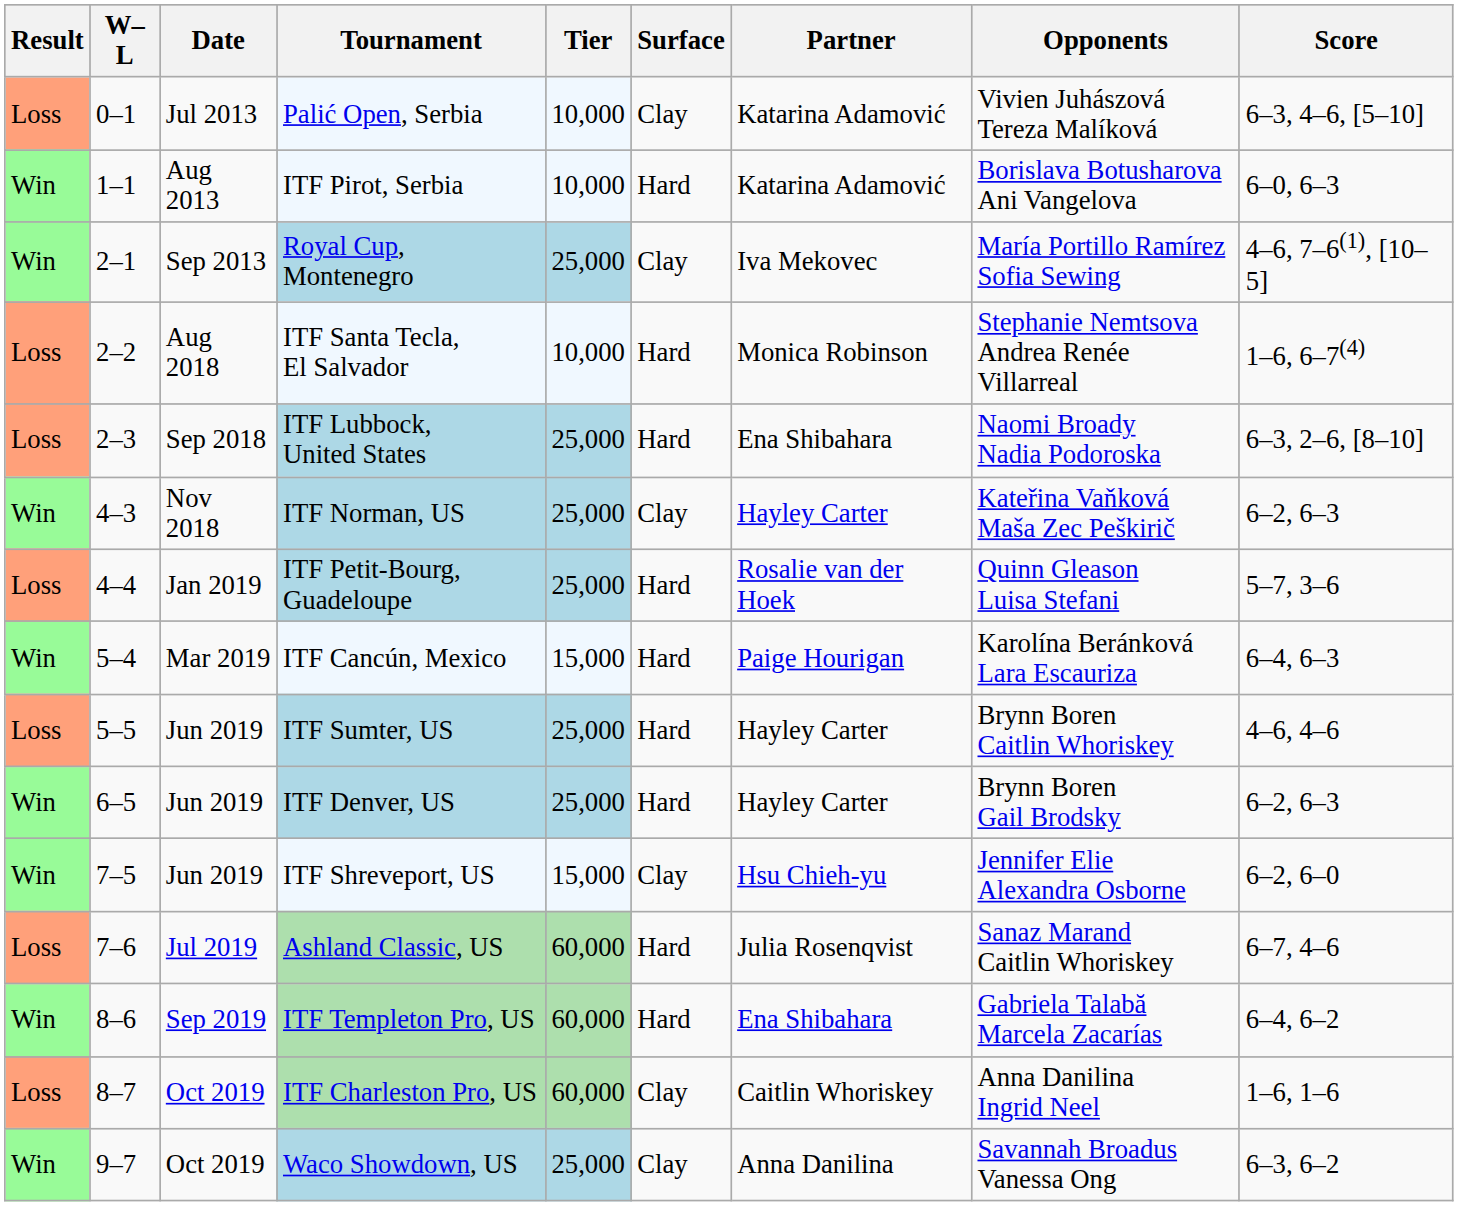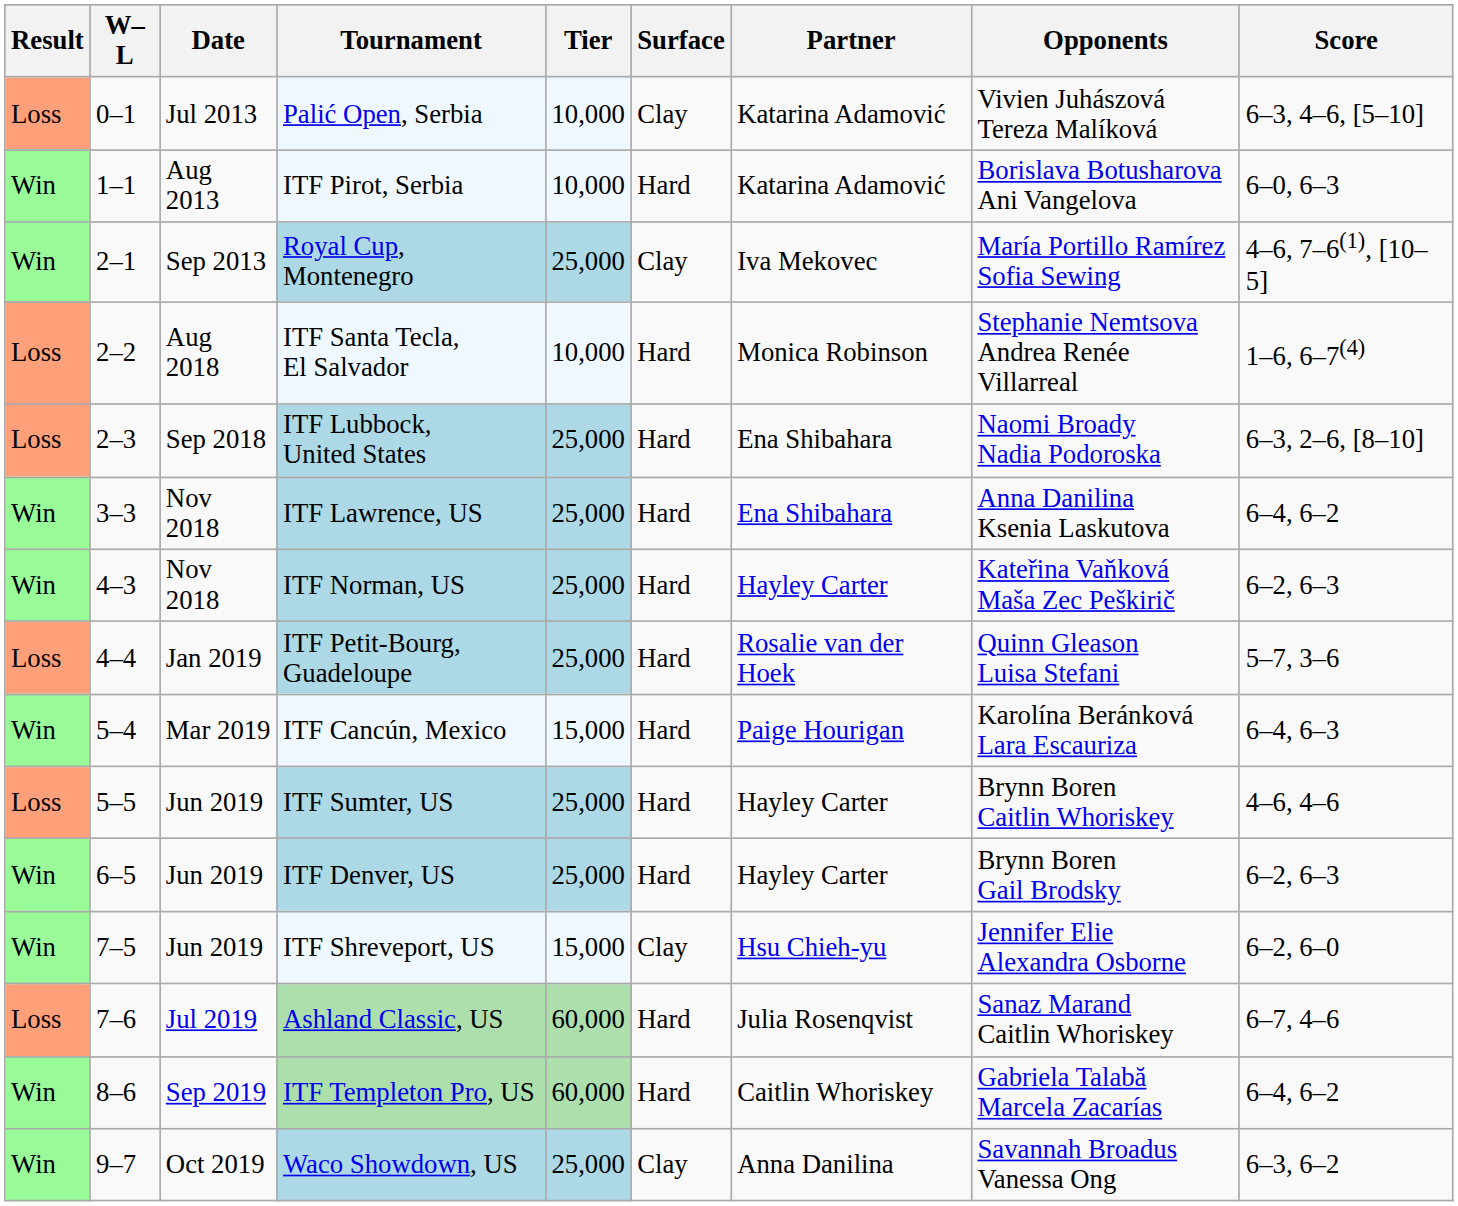 <table class="sortable wikitable">
 <tr>
 <th>Result</th>
 <th class="unsortable">W–L</th>
 <th>Date</th>
 <th>Tournament</th>
 <th>Tier</th>
 <th>Surface</th>
 <th>Partner</th>
 <th>Opponents</th>
 <th class="unsortable">Score</th>
 </tr>
 <tr>
 <td style="background:#ffa07a;">Loss</td>
 <td>0–1</td>
 <td>Jul 2013</td>
 <td bgcolor="#f0f8ff"><a href='#'>Palić Open</a>, Serbia</td>
 <td bgcolor="#f0f8ff">10,000</td>
 <td>Clay</td>
 <td> Katarina Adamović</td>
 <td> Vivien Juhászová <br>  Tereza Malíková</td>
 <td>6–3, 4–6, [5–10]</td>
 </tr>
 <tr>
 <td style="background:#98fb98;">Win</td>
 <td>1–1</td>
 <td>Aug 2013</td>
 <td bgcolor="#f0f8ff">ITF Pirot, Serbia</td>
 <td bgcolor="#f0f8ff">10,000</td>
 <td>Hard</td>
 <td> Katarina Adamović</td>
 <td> <a href='#'>Borislava Botusharova</a> <br>  Ani Vangelova</td>
 <td>6–0, 6–3</td>
 </tr>
 <tr>
 <td style="background:#98fb98;">Win</td>
 <td>2–1</td>
 <td>Sep 2013</td>
 <td style="background:lightblue;"><a href='#'>Royal Cup</a>, Montenegro</td>
 <td style="background:lightblue;">25,000</td>
 <td>Clay</td>
 <td> Iva Mekovec</td>
 <td> <a href='#'>María Portillo Ramírez</a> <br>  <a href='#'>Sofia Sewing</a></td>
 <td>4–6, 7–6<sup>(1)</sup>, [10–5]</td>
 </tr>
 <tr>
 <td style="background:#ffa07a;">Loss</td>
 <td>2–2</td>
 <td>Aug 2018</td>
 <td style="background:#f0f8ff;">ITF Santa Tecla, <br>El Salvador</td>
 <td style="background:#f0f8ff;">10,000</td>
 <td>Hard</td>
 <td> Monica Robinson</td>
 <td> <a href='#'>Stephanie Nemtsova</a> <br>  Andrea Renée Villarreal</td>
 <td>1–6, 6–7<sup>(4)</sup></td>
 </tr>
 <tr>
 <td bgcolor=FFA07A>Loss</td>
 <td>2–3</td>
 <td>Sep 2018</td>
 <td style="background:lightblue;">ITF Lubbock, <br>United States</td>
 <td style="background:lightblue;">25,000</td>
 <td>Hard</td>
 <td> Ena Shibahara</td>
 <td> <a href='#'>Naomi Broady</a> <br>  <a href='#'>Nadia Podoroska</a></td>
 <td>6–3, 2–6, [8–10]</td>
 </tr>
 <tr>
 <td bgcolor=98fb98>Win</td>
+<td>3–3</td>
+<td>Nov 2018</td>
+<td style="background:lightblue;">ITF Lawrence, US</td>
+<td style="background:lightblue;">25,000</td>
+<td>Hard</td>
+<td> <a href='#'>Ena Shibahara</a></td>
+<td> <a href='#'>Anna Danilina</a> <br>  Ksenia Laskutova</td>
+<td>6–4, 6–2</td>
+</tr>
+<tr>
+<td bgcolor=98fb98>Win</td>
 <td>4–3</td>
 <td>Nov 2018</td>
 <td style="background:lightblue;">ITF Norman, US</td>
 <td style="background:lightblue;">25,000</td>
-<td>Clay</td>
+<td>Hard</td>
 <td> <a href='#'>Hayley Carter</a></td>
 <td> <a href='#'>Kateřina Vaňková</a> <br>  <a href='#'>Maša Zec Peškirič</a></td>
 <td>6–2, 6–3</td>
 </tr>
 <tr>
 <td bgcolor=FFA07A>Loss</td>
 <td>4–4</td>
 <td>Jan 2019</td>
 <td style="background:lightblue;">ITF Petit-Bourg, <br>Guadeloupe</td>
 <td style="background:lightblue;">25,000</td>
 <td>Hard</td>
 <td> <a href='#'>Rosalie van der Hoek</a></td>
 <td> <a href='#'>Quinn Gleason</a> <br>  <a href='#'>Luisa Stefani</a></td>
 <td>5–7, 3–6</td>
 </tr>
 <tr>
 <td bgcolor=98fb98>Win</td>
 <td>5–4</td>
 <td>Mar 2019</td>
 <td style="background:#f0f8ff;">ITF Cancún, Mexico</td>
 <td style="background:#f0f8ff;">15,000</td>
 <td>Hard</td>
 <td> <a href='#'>Paige Hourigan</a></td>
 <td> Karolína Beránková <br>  <a href='#'>Lara Escauriza</a></td>
 <td>6–4, 6–3</td>
 </tr>
 <tr>
 <td bgcolor=FFA07A>Loss</td>
 <td>5–5</td>
 <td>Jun 2019</td>
 <td style="background:lightblue;">ITF Sumter, US</td>
 <td style="background:lightblue;">25,000</td>
 <td>Hard</td>
 <td> Hayley Carter</td>
 <td> Brynn Boren <br>  <a href='#'>Caitlin Whoriskey</a></td>
 <td>4–6, 4–6</td>
 </tr>
 <tr>
 <td bgcolor=98fb98>Win</td>
 <td>6–5</td>
 <td>Jun 2019</td>
 <td style="background:lightblue;">ITF Denver, US</td>
 <td style="background:lightblue;">25,000</td>
 <td>Hard</td>
 <td> Hayley Carter</td>
 <td> Brynn Boren <br>  <a href='#'>Gail Brodsky</a></td>
 <td>6–2, 6–3</td>
 </tr>
 <tr>
 <td bgcolor=98fb98>Win</td>
 <td>7–5</td>
 <td>Jun 2019</td>
 <td style="background:#f0f8ff;">ITF Shreveport, US</td>
 <td style="background:#f0f8ff;">15,000</td>
 <td>Clay</td>
 <td> <a href='#'>Hsu Chieh-yu</a></td>
 <td> <a href='#'>Jennifer Elie</a> <br>  <a href='#'>Alexandra Osborne</a></td>
 <td>6–2, 6–0</td>
 </tr>
 <tr>
 <td bgcolor=FFA07A>Loss</td>
 <td>7–6</td>
 <td><a href='#'>Jul 2019</a></td>
 <td style="background:#addfad;"><a href='#'>Ashland Classic</a>, US</td>
 <td style="background:#addfad;">60,000</td>
 <td>Hard</td>
 <td> Julia Rosenqvist</td>
 <td> <a href='#'>Sanaz Marand</a> <br>  Caitlin Whoriskey</td>
 <td>6–7, 4–6</td>
 </tr>
 <tr>
 <td bgcolor=98fb98>Win</td>
 <td>8–6</td>
 <td><a href='#'>Sep 2019</a></td>
 <td style="background:#addfad;"><a href='#'>ITF Templeton Pro</a>, US</td>
 <td style="background:#addfad;">60,000</td>
 <td>Hard</td>
-<td> <a href='#'>Ena Shibahara</a></td>
+<td> Caitlin Whoriskey</td>
 <td> <a href='#'>Gabriela Talabă</a> <br>  <a href='#'>Marcela Zacarías</a></td>
 <td>6–4, 6–2</td>
-</tr>
-<tr>
-<td bgcolor=FFA07A>Loss</td>
-<td>8–7</td>
-<td><a href='#'>Oct 2019</a></td>
-<td style="background:#addfad;"><a href='#'>ITF Charleston Pro</a>, US</td>
-<td style="background:#addfad;">60,000</td>
-<td>Clay</td>
-<td> Caitlin Whoriskey</td>
-<td> Anna Danilina <br>  <a href='#'>Ingrid Neel</a></td>
-<td>1–6, 1–6</td>
 </tr>
 <tr>
 <td style="background:#98fb98;">Win</td>
 <td>9–7</td>
 <td>Oct 2019</td>
 <td style="background:lightblue;"><a href='#'>Waco Showdown</a>, US</td>
 <td style="background:lightblue;">25,000</td>
 <td>Clay</td>
 <td> Anna Danilina</td>
 <td> <a href='#'>Savannah Broadus</a> <br>  Vanessa Ong</td>
 <td>6–3, 6–2</td>
 </tr>
 </table>
